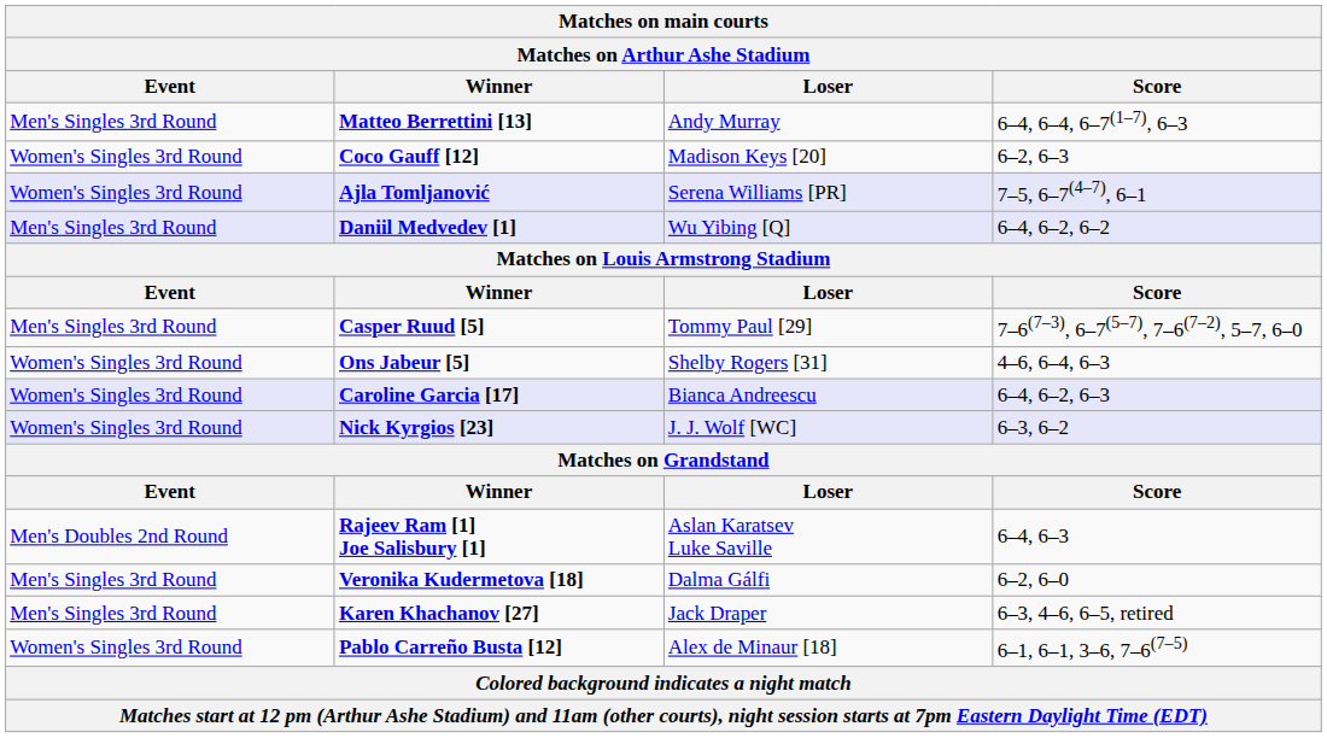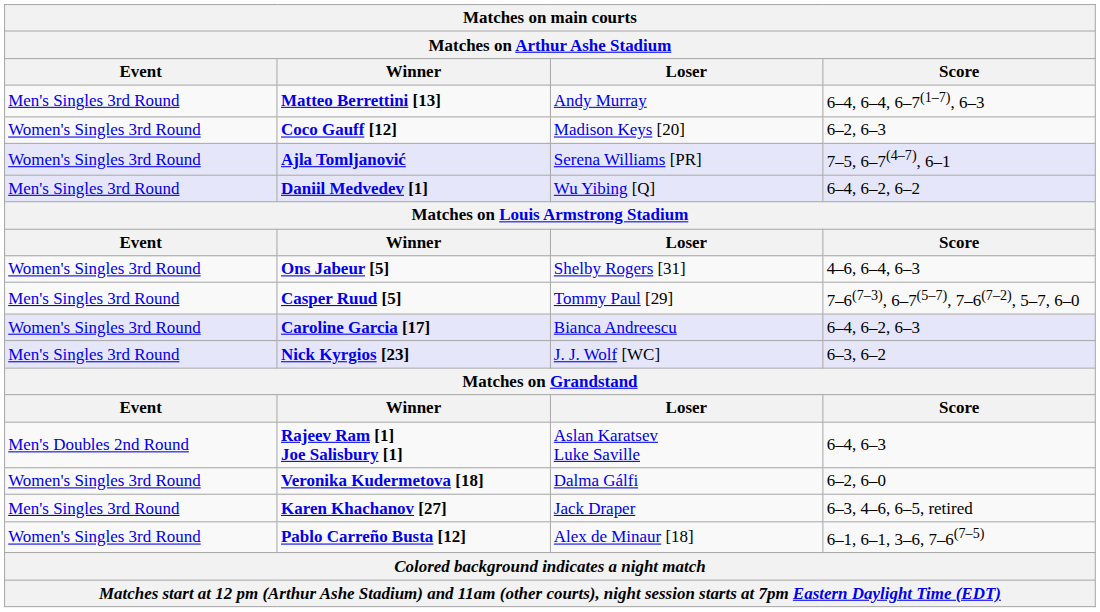 <table class="wikitable" style="margin:auto;">
 <tr>
 <th colspan="4" style="white-space:nowrap;">Matches on main courts</th>
 </tr>
 <tr>
 <th colspan="4"><strong>Matches on <a href='#'>Arthur Ashe Stadium</a></strong></th>
 </tr>
 <tr>
 <th width="250">Event</th>
 <th width="250">Winner</th>
 <th width="250">Loser</th>
 <th width="250">Score</th>
 </tr>
 <tr>
 <td><a href='#'>Men's Singles 3rd Round</a></td>
 <td><strong> <a href='#'>Matteo Berrettini</a> [13]</strong></td>
 <td> <a href='#'>Andy Murray</a></td>
 <td>6–4, 6–4, 6–7<sup>(1–7)</sup>, 6–3</td>
 </tr>
 <tr>
 <td><a href='#'>Women's Singles 3rd Round</a></td>
 <td><strong> <a href='#'>Coco Gauff</a> [12]</strong></td>
 <td> <a href='#'>Madison Keys</a> [20]</td>
 <td>6–2, 6–3</td>
 </tr>
 <tr bgcolor="lavender">
 <td><a href='#'>Women's Singles 3rd Round</a></td>
 <td><strong> <a href='#'>Ajla Tomljanović</a></strong></td>
 <td> <a href='#'>Serena Williams</a> [PR]</td>
 <td>7–5, 6–7<sup>(4–7)</sup>, 6–1</td>
 </tr>
 <tr bgcolor="lavender">
 <td><a href='#'>Men's Singles 3rd Round</a></td>
 <td><strong> <a href='#'>Daniil Medvedev</a> [1]</strong></td>
 <td> <a href='#'>Wu Yibing</a> [Q]</td>
 <td>6–4, 6–2, 6–2</td>
 </tr>
 <tr>
 <th colspan="4"><strong>Matches on <a href='#'>Louis Armstrong Stadium</a></strong></th>
 </tr>
 <tr>
 <th width="250">Event</th>
 <th width="250">Winner</th>
 <th width="250">Loser</th>
 <th width="250">Score</th>
 </tr>
 <tr>
+<td><a href='#'>Women's Singles 3rd Round</a></td>
+<td><strong> <a href='#'>Ons Jabeur</a> [5]</strong></td>
+<td> <a href='#'>Shelby Rogers</a> [31]</td>
+<td>4–6, 6–4, 6–3</td>
+</tr>
+<tr>
 <td><a href='#'>Men's Singles 3rd Round</a></td>
 <td><strong> <a href='#'>Casper Ruud</a> [5]</strong></td>
 <td> <a href='#'>Tommy Paul</a> [29]</td>
 <td>7–6<sup>(7–3)</sup>, 6–7<sup>(5–7)</sup>, 7–6<sup>(7–2)</sup>, 5–7, 6–0</td>
-</tr>
-<tr>
-<td><a href='#'>Women's Singles 3rd Round</a></td>
-<td><strong> <a href='#'>Ons Jabeur</a> [5]</strong></td>
-<td> <a href='#'>Shelby Rogers</a> [31]</td>
-<td>4–6, 6–4, 6–3</td>
 </tr>
 <tr bgcolor="lavender">
 <td><a href='#'>Women's Singles 3rd Round</a></td>
 <td><strong> <a href='#'>Caroline Garcia</a> [17]</strong></td>
 <td> <a href='#'>Bianca Andreescu</a></td>
 <td>6–4, 6–2, 6–3</td>
 </tr>
 <tr bgcolor="lavender">
-<td><a href='#'>Women's Singles 3rd Round</a></td>
+<td><a href='#'>Men's Singles 3rd Round</a></td>
 <td><strong> <a href='#'>Nick Kyrgios</a> [23]</strong></td>
 <td> <a href='#'>J. J. Wolf</a> [WC]</td>
 <td>6–3, 6–2</td>
 </tr>
 <tr>
 <th colspan="4"><strong>Matches on <a href='#'>Grandstand</a></strong></th>
 </tr>
 <tr>
 <th width="250">Event</th>
 <th width="250">Winner</th>
 <th width="250">Loser</th>
 <th width="250">Score</th>
 </tr>
 <tr>
 <td><a href='#'>Men's Doubles 2nd Round</a></td>
 <td><strong> <a href='#'>Rajeev Ram</a> [1]<br>  <a href='#'>Joe Salisbury</a> [1]</strong></td>
 <td> <a href='#'>Aslan Karatsev</a><br>  <a href='#'>Luke Saville</a></td>
 <td>6–4, 6–3</td>
 </tr>
 <tr>
-<td><a href='#'>Men's Singles 3rd Round</a></td>
+<td><a href='#'>Women's Singles 3rd Round</a></td>
 <td><strong> <a href='#'>Veronika Kudermetova</a> [18]</strong></td>
 <td> <a href='#'>Dalma Gálfi</a></td>
 <td>6–2, 6–0</td>
 </tr>
 <tr>
 <td><a href='#'>Men's Singles 3rd Round</a></td>
 <td><strong> <a href='#'>Karen Khachanov</a> [27]</strong></td>
 <td> <a href='#'>Jack Draper</a></td>
 <td>6–3, 4–6, 6–5, retired</td>
 </tr>
 <tr>
 <td><a href='#'>Women's Singles 3rd Round</a></td>
 <td><strong> <a href='#'>Pablo Carreño Busta</a> [12]</strong></td>
 <td> <a href='#'>Alex de Minaur</a> [18]</td>
 <td>6–1, 6–1, 3–6, 7–6<sup>(7–5)</sup></td>
 </tr>
 <tr>
 <th colspan="4"><em>Colored background indicates a night match</em></th>
 </tr>
 <tr>
 <th colspan="4"><em>Matches start at 12 pm (Arthur Ashe Stadium) and 11am (other courts), night session starts at 7pm <a href='#'>Eastern Daylight Time (EDT)</a></em></th>
 </tr>
 </table>
